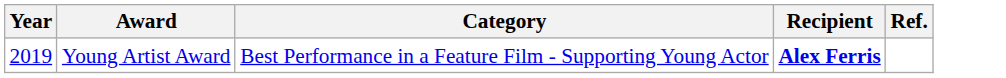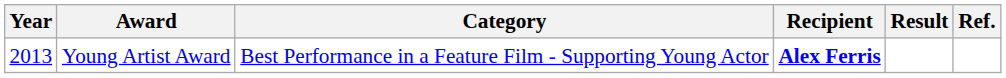 <table class="wikitable" rowspan=5; style="text-align: center; background:#ffffff;">
 <tr>
 <th>Year</th>
 <th>Award</th>
 <th>Category</th>
 <th>Recipient</th>
+<th>Result</th>
 <th>Ref.</th>
 </tr>
 <tr>
-<td><a href='#'>2019</a></td>
+<td><a href='#'>2013</a></td>
 <td><a href='#'>Young Artist Award</a></td>
 <td><a href='#'>Best Performance in a Feature Film - Supporting Young Actor</a></td>
 <td><strong><a href='#'>Alex Ferris</a></strong></td>
 <td></td>
+<td></td>
 </tr>
 </table>
